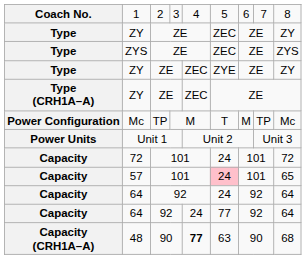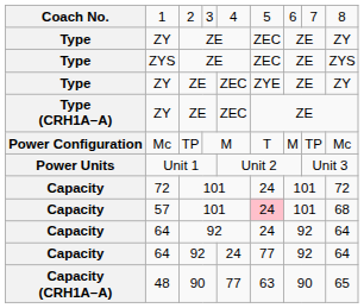 <table class="wikitable" style="text-align: center; font-size: small;">
 <tr>
 <th>Coach No.</th>
 <td>1</td>
 <td>2</td>
 <td>3</td>
 <td>4</td>
 <td>5</td>
 <td>6</td>
 <td>7</td>
 <td>8</td>
 </tr>
 <tr>
 <th>Type</th>
 <td>ZY</td>
 <td colspan="3">ZE</td>
 <td>ZEC</td>
 <td colspan="2">ZE</td>
 <td>ZY</td>
 </tr>
 <tr>
 <th>Type</th>
 <td>ZYS</td>
 <td colspan="3">ZE</td>
 <td>ZEC</td>
 <td colspan="2">ZE</td>
 <td>ZYS</td>
 </tr>
 <tr>
 <th>Type</th>
 <td>ZY</td>
 <td colspan="2">ZE</td>
 <td>ZEC</td>
 <td>ZYE</td>
 <td colspan="2">ZE</td>
 <td>ZY</td>
 </tr>
 <tr>
 <th>Type<br>(CRH1A–A)</th>
 <td>ZY</td>
 <td colspan="2">ZE</td>
 <td>ZEC</td>
 <td colspan="4">ZE</td>
 </tr>
 <tr>
 <th>Power Configuration</th>
 <td>Mc</td>
 <td>TP</td>
 <td colspan=2>M</td>
 <td>T</td>
 <td>M</td>
 <td>TP</td>
 <td>Mc</td>
 </tr>
 <tr>
 <th>Power Units</th>
 <td colspan=3>Unit 1</td>
 <td colspan=3>Unit 2</td>
 <td colspan=2>Unit 3</td>
 </tr>
 <tr>
 <th>Capacity</th>
 <td>72</td>
 <td colspan="3">101</td>
 <td>24</td>
 <td colspan="2">101</td>
 <td>72</td>
 </tr>
 <tr>
 <th>Capacity</th>
 <td>57</td>
 <td colspan="3">101</td>
 <td style="background: pink;">24</td>
 <td colspan="2">101</td>
-<td>65</td>
+<td>68</td>
 </tr>
 <tr>
 <th>Capacity</th>
 <td>64</td>
 <td colspan="3">92</td>
 <td>24</td>
 <td colspan="2">92</td>
 <td>64</td>
 </tr>
 <tr>
 <th>Capacity</th>
 <td>64</td>
 <td colspan="2">92</td>
 <td>24</td>
 <td>77</td>
 <td colspan="2">92</td>
 <td>64</td>
 </tr>
 <tr>
 <th>Capacity<br>(CRH1A–A)</th>
 <td>48</td>
 <td colspan="2">90</td>
-<td><strong>77</strong></td>
+<td>77</td>
 <td>63</td>
 <td colspan="2">90</td>
-<td>68</td>
+<td>65</td>
 </tr>
 </table>
